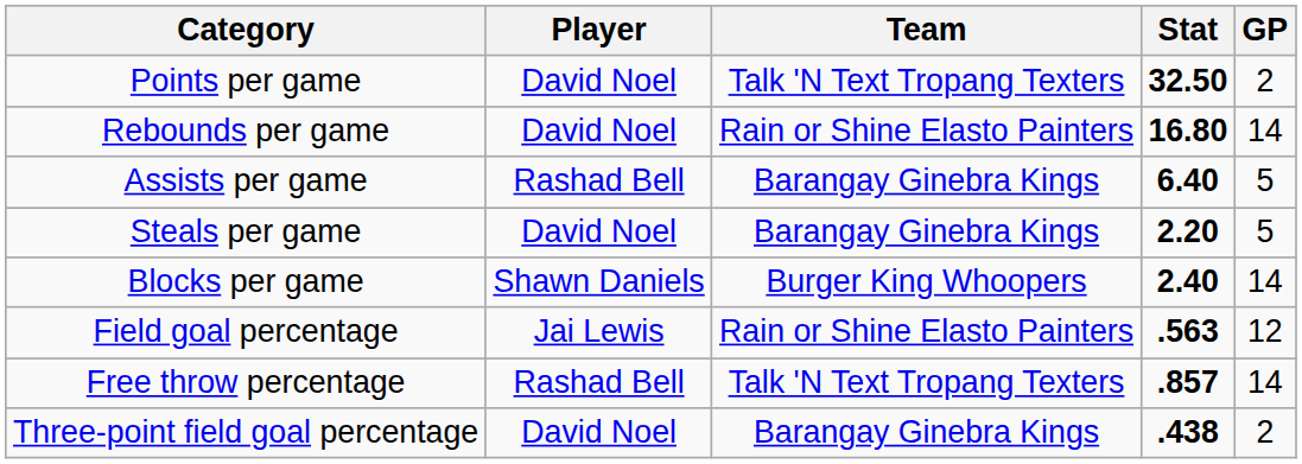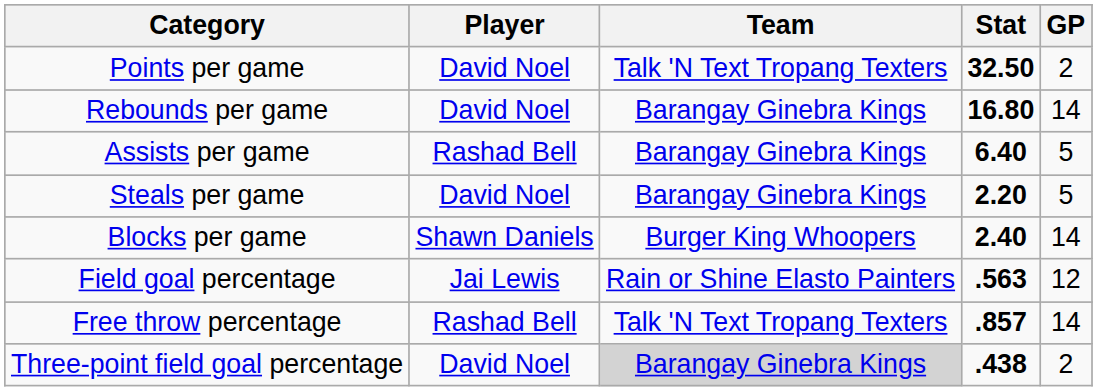 <table class="wikitable" style="text-align:center">
 <tr>
 <th>Category</th>
 <th>Player</th>
 <th>Team</th>
 <th>Stat</th>
 <th>GP</th>
 </tr>
 <tr>
 <td><a href='#'>Points</a> per game</td>
 <td><a href='#'>David Noel</a></td>
 <td><a href='#'>Talk 'N Text Tropang Texters</a></td>
 <td><strong>32.50</strong></td>
 <td>2</td>
 </tr>
 <tr>
 <td><a href='#'>Rebounds</a> per game</td>
 <td><a href='#'>David Noel</a></td>
-<td><a href='#'>Rain or Shine Elasto Painters</a></td>
+<td><a href='#'>Barangay Ginebra Kings</a></td>
 <td><strong>16.80</strong></td>
 <td>14</td>
 </tr>
 <tr>
 <td><a href='#'>Assists</a> per game</td>
 <td><a href='#'>Rashad Bell</a></td>
 <td><a href='#'>Barangay Ginebra Kings</a></td>
 <td><strong>6.40</strong></td>
 <td>5</td>
 </tr>
 <tr>
 <td><a href='#'>Steals</a> per game</td>
 <td><a href='#'>David Noel</a></td>
 <td><a href='#'>Barangay Ginebra Kings</a></td>
 <td><strong>2.20</strong></td>
 <td>5</td>
 </tr>
 <tr>
 <td><a href='#'>Blocks</a> per game</td>
 <td><a href='#'>Shawn Daniels</a></td>
 <td><a href='#'>Burger King Whoopers</a></td>
 <td><strong>2.40</strong></td>
 <td>14</td>
 </tr>
 <tr>
 <td><a href='#'>Field goal</a> percentage</td>
 <td><a href='#'>Jai Lewis</a></td>
 <td><a href='#'>Rain or Shine Elasto Painters</a></td>
 <td><strong>.563</strong></td>
 <td>12</td>
 </tr>
 <tr>
 <td><a href='#'>Free throw</a> percentage</td>
 <td><a href='#'>Rashad Bell</a></td>
 <td><a href='#'>Talk 'N Text Tropang Texters</a></td>
 <td><strong>.857</strong></td>
 <td>14</td>
 </tr>
 <tr>
 <td><a href='#'>Three-point field goal</a> percentage</td>
 <td><a href='#'>David Noel</a></td>
-<td><a href='#'>Barangay Ginebra Kings</a></td>
+<td style="background: lightgrey;"><a href='#'>Barangay Ginebra Kings</a></td>
 <td><strong>.438</strong></td>
 <td>2</td>
 </tr>
 </table>
